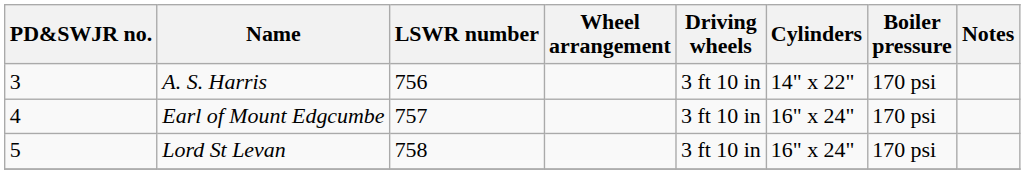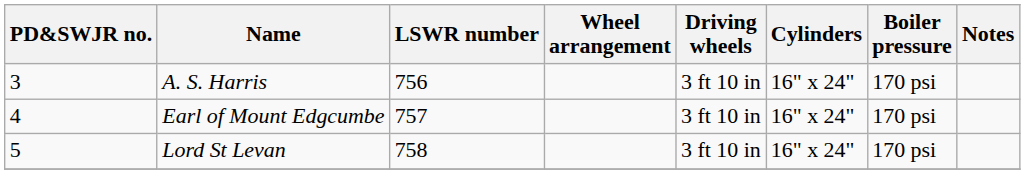 <table class="wikitable" border="1">
 <tr>
 <th>PD&SWJR no.</th>
 <th>Name</th>
 <th>LSWR number</th>
 <th>Wheel<br>arrangement</th>
 <th>Driving<br>wheels</th>
 <th>Cylinders</th>
 <th>Boiler<br>pressure</th>
 <th>Notes</th>
 </tr>
 <tr>
 <td>3</td>
 <td><em>A. S. Harris</em></td>
 <td>756</td>
 <td></td>
 <td>3 ft 10 in</td>
-<td>14" x 22"</td>
+<td>16" x 24"</td>
 <td>170 psi</td>
 <td></td>
 </tr>
 <tr>
 <td>4</td>
 <td><em>Earl of Mount Edgcumbe</em></td>
 <td>757</td>
 <td></td>
 <td>3 ft 10 in</td>
 <td>16" x 24"</td>
 <td>170 psi</td>
 <td></td>
 </tr>
 <tr>
 <td>5</td>
 <td><em>Lord St Levan</em></td>
 <td>758</td>
 <td></td>
 <td>3 ft 10 in</td>
 <td>16" x 24"</td>
 <td>170 psi</td>
 <td></td>
 </tr>
 <tr>
 </tr>
 </table>
